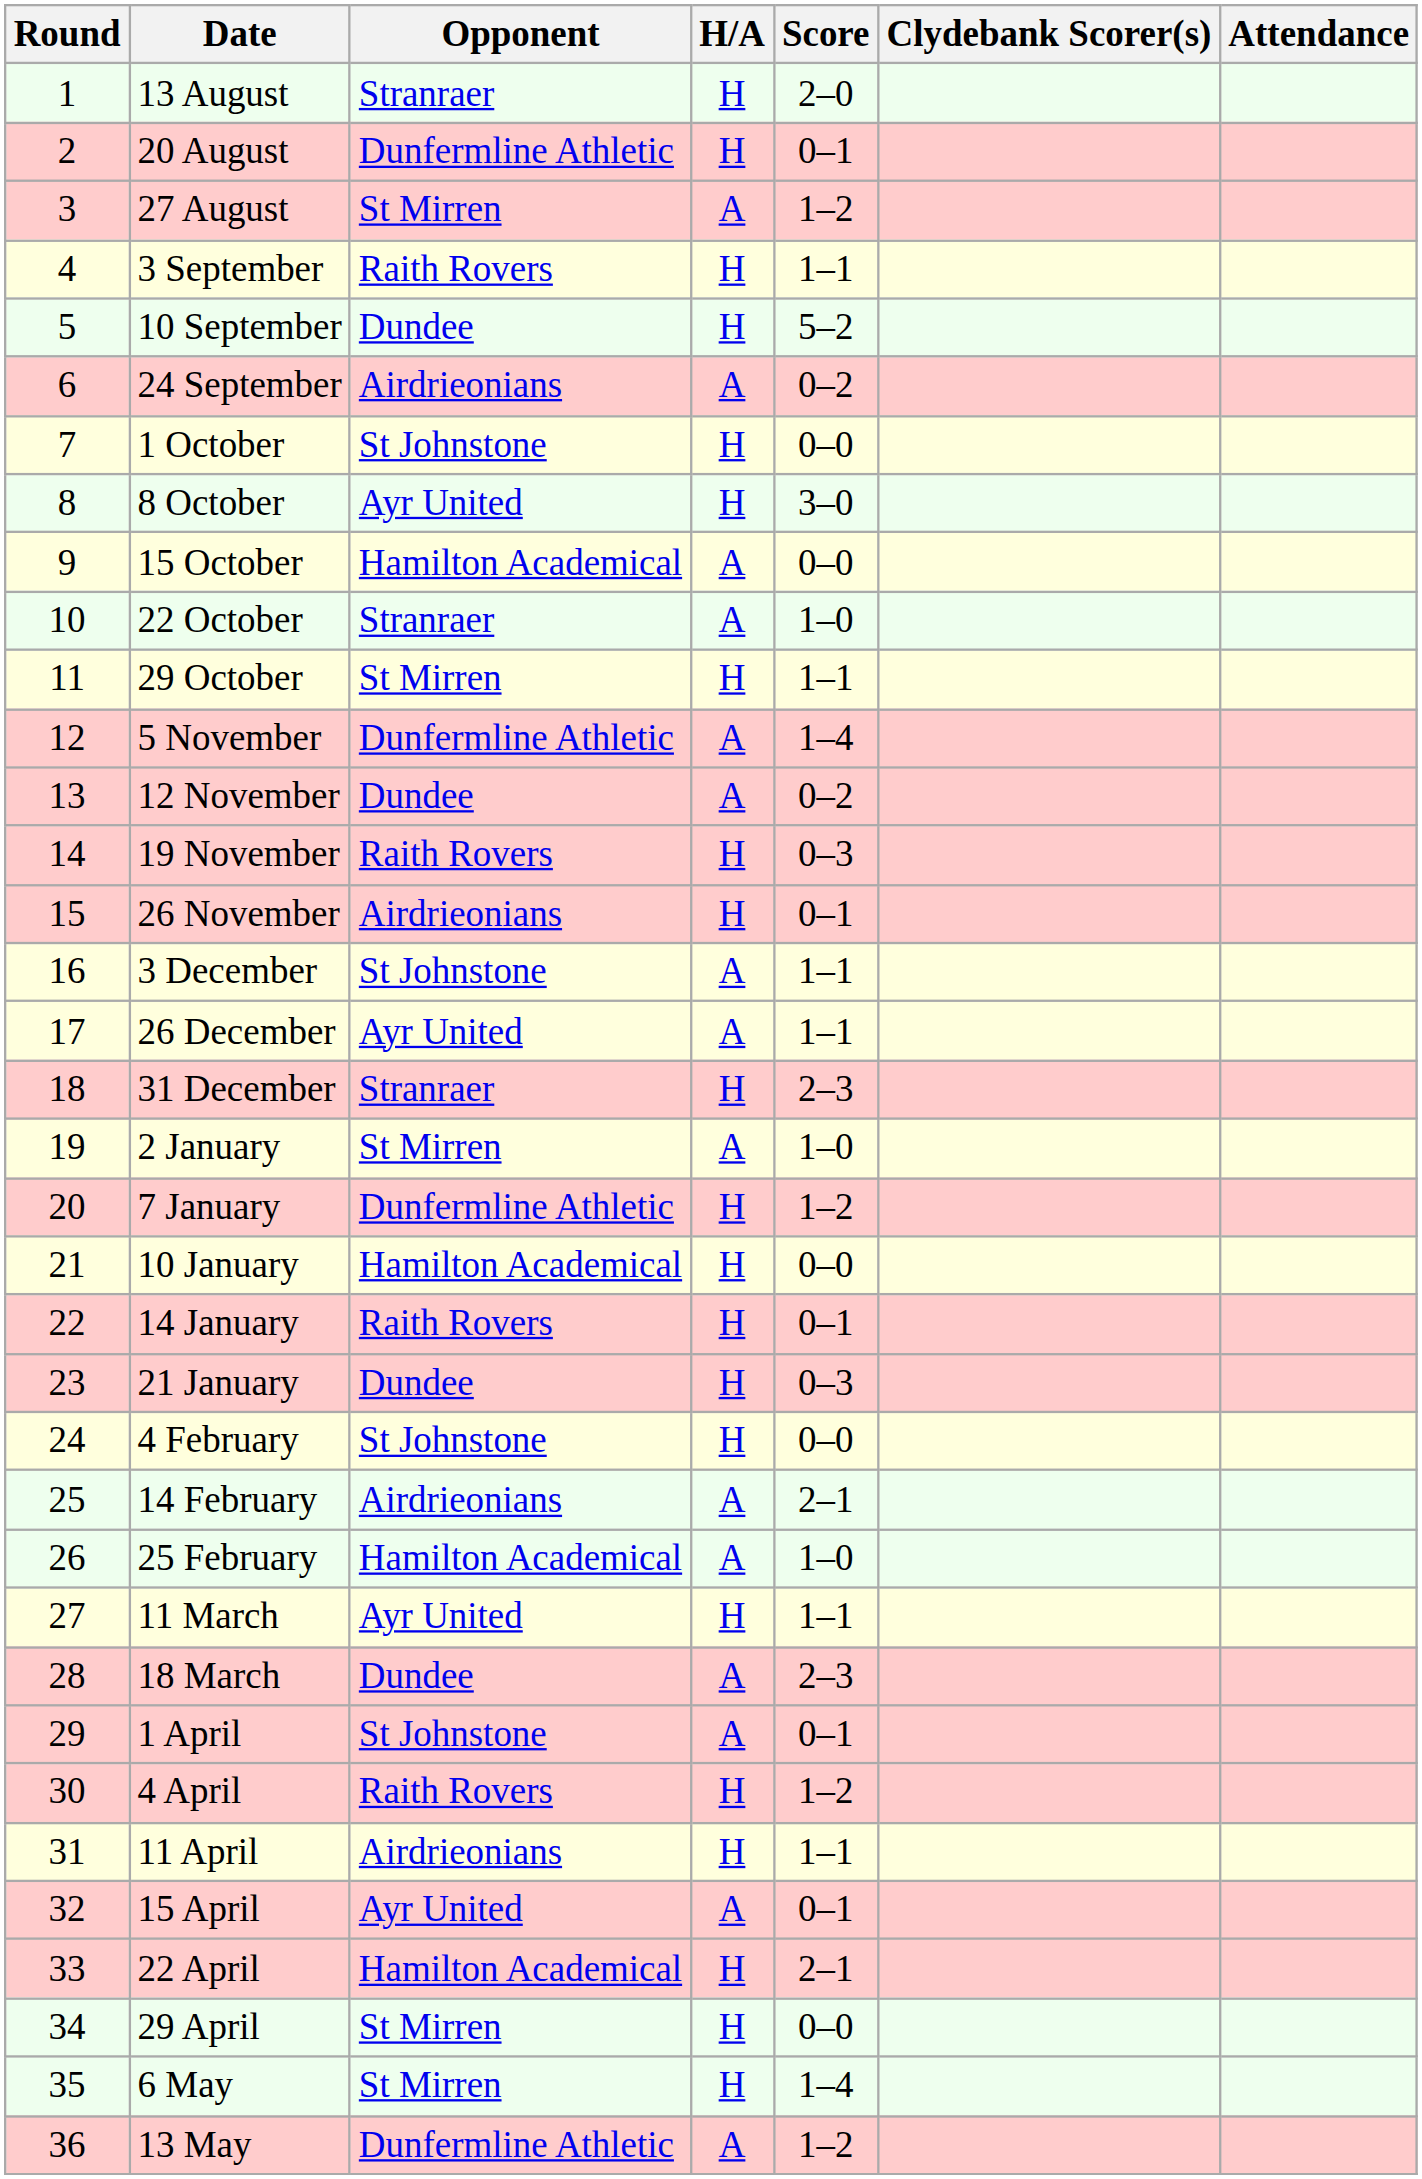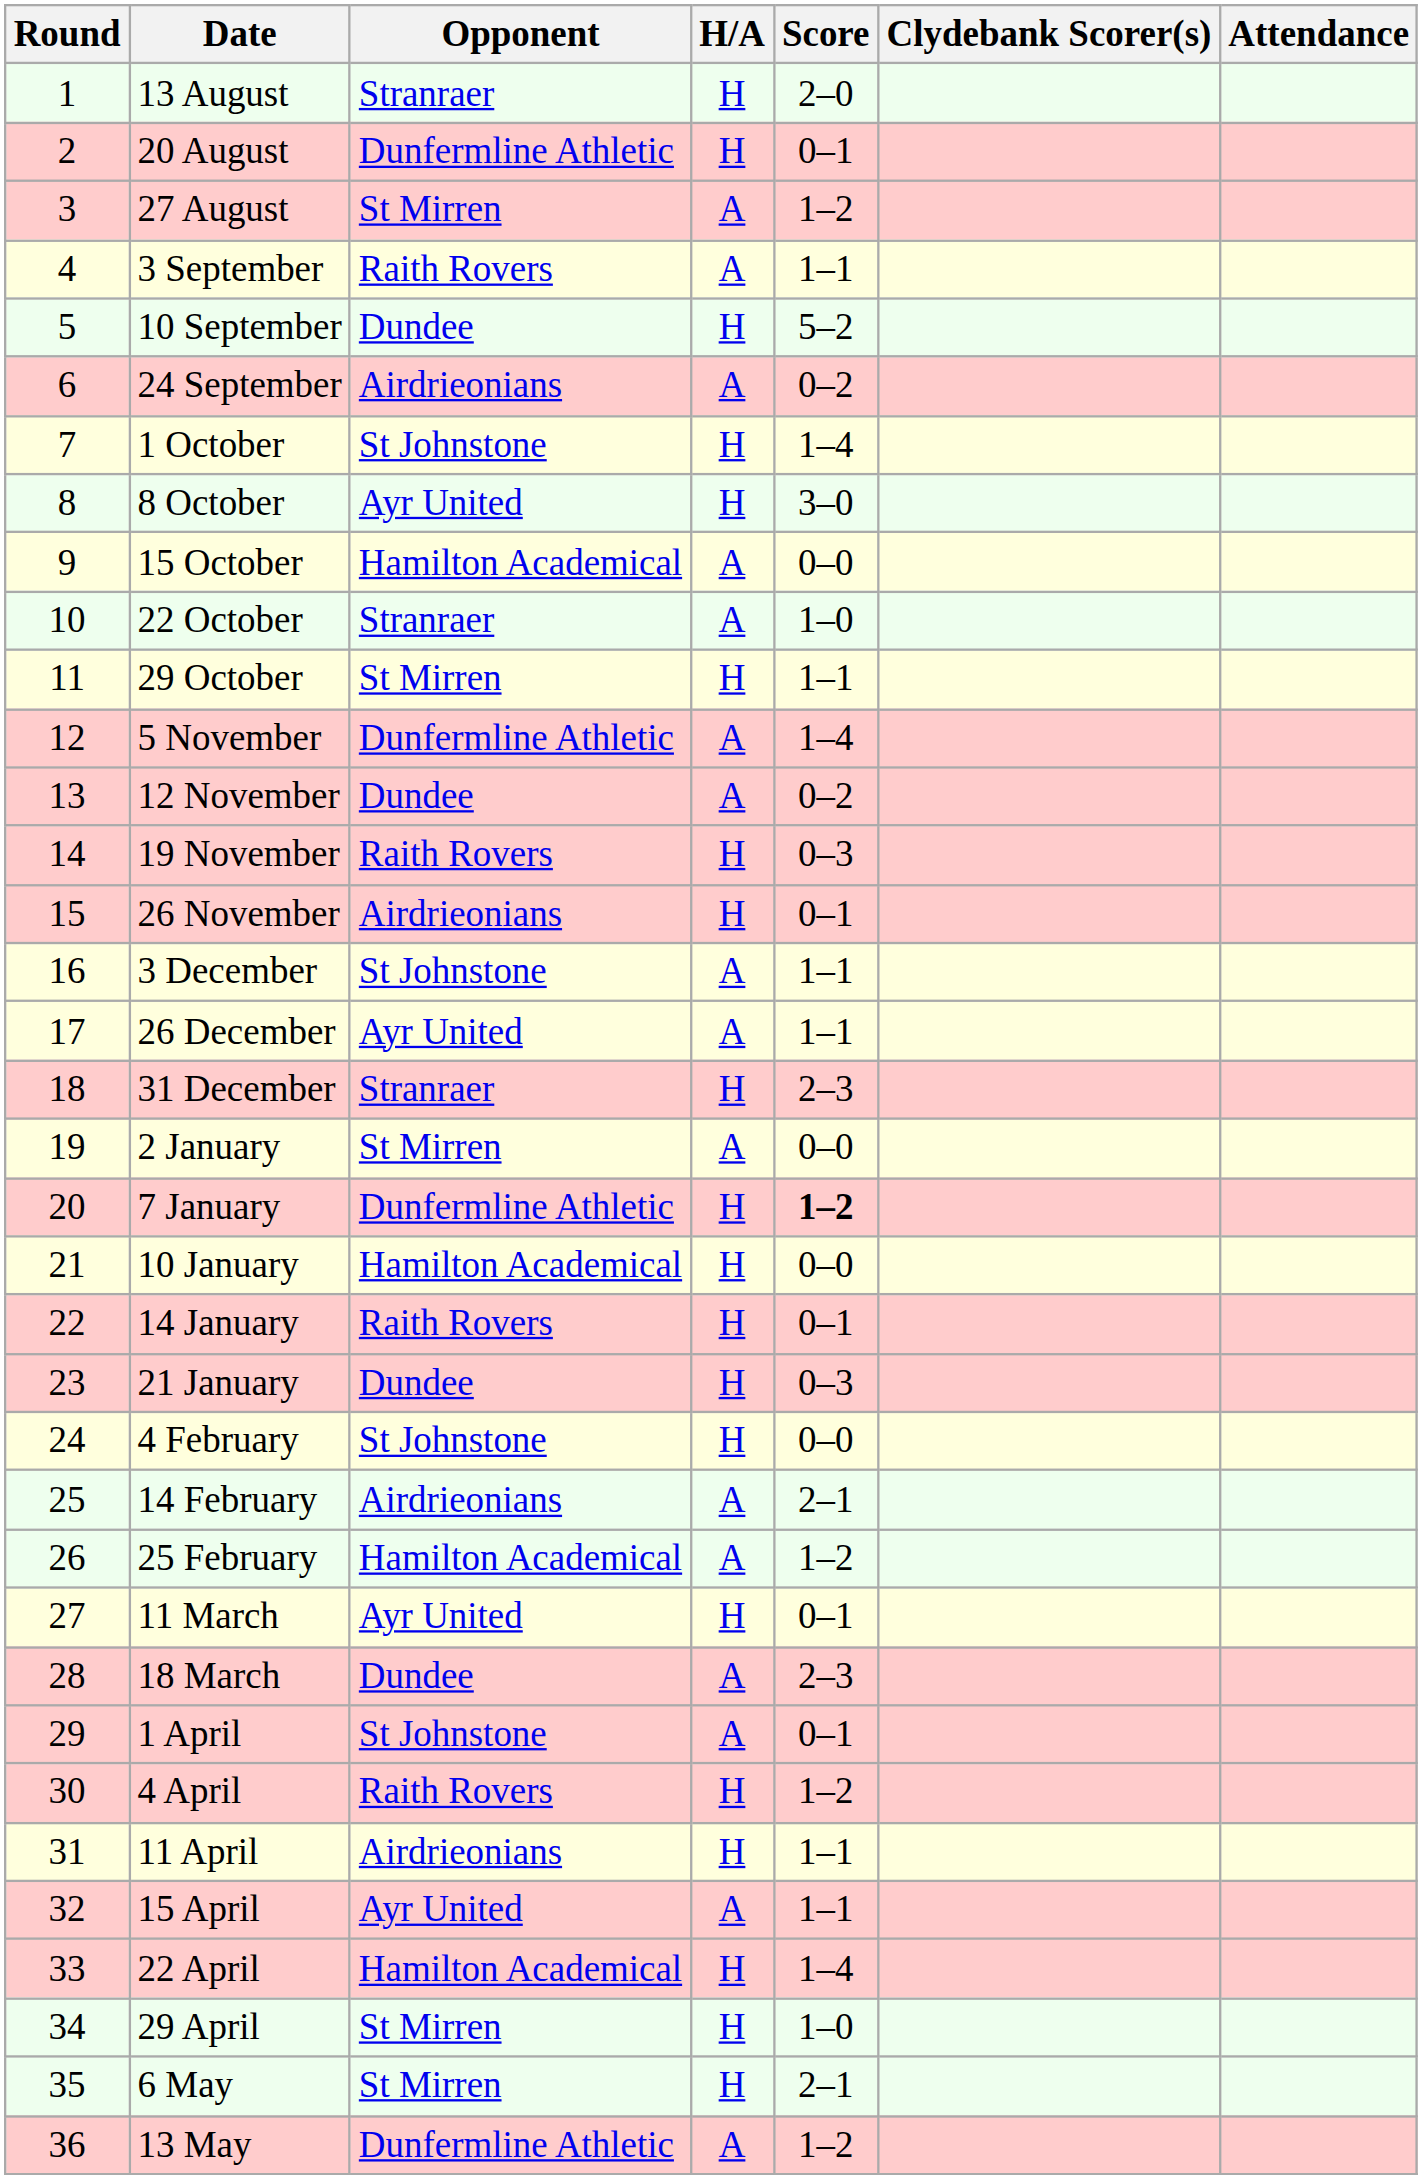 <table class="wikitable" style="text-align:center">
 <tr>
 <th>Round</th>
 <th>Date</th>
 <th>Opponent</th>
 <th>H/A</th>
 <th>Score</th>
 <th>Clydebank Scorer(s)</th>
 <th>Attendance</th>
 </tr>
 <tr bgcolor=#EEFFEE>
 <td>1</td>
 <td align=left>13 August</td>
 <td align=left><a href='#'>Stranraer</a></td>
 <td><a href='#'>H</a></td>
 <td>2–0</td>
 <td align=left></td>
 <td></td>
 </tr>
 <tr bgcolor=#FFCCCC>
 <td>2</td>
 <td align=left>20 August</td>
 <td align=left><a href='#'>Dunfermline Athletic</a></td>
 <td><a href='#'>H</a></td>
 <td>0–1</td>
 <td align=left></td>
 <td></td>
 </tr>
 <tr bgcolor=#FFCCCC>
 <td>3</td>
 <td align=left>27 August</td>
 <td align=left><a href='#'>St Mirren</a></td>
 <td><a href='#'>A</a></td>
 <td>1–2</td>
 <td align=left></td>
 <td></td>
 </tr>
 <tr bgcolor=#FFFFDD>
 <td>4</td>
 <td align=left>3 September</td>
 <td align=left><a href='#'>Raith Rovers</a></td>
-<td><a href='#'>H</a></td>
+<td><a href='#'>A</a></td>
 <td>1–1</td>
 <td align=left></td>
 <td></td>
 </tr>
 <tr bgcolor=#EEFFEE>
 <td>5</td>
 <td align=left>10 September</td>
 <td align=left><a href='#'>Dundee</a></td>
 <td><a href='#'>H</a></td>
 <td>5–2</td>
 <td align=left></td>
 <td></td>
 </tr>
 <tr bgcolor=#FFCCCC>
 <td>6</td>
 <td align=left>24 September</td>
 <td align=left><a href='#'>Airdrieonians</a></td>
 <td><a href='#'>A</a></td>
 <td>0–2</td>
 <td align=left></td>
 <td></td>
 </tr>
 <tr bgcolor=#FFFFDD>
 <td>7</td>
 <td align=left>1 October</td>
 <td align=left><a href='#'>St Johnstone</a></td>
 <td><a href='#'>H</a></td>
-<td>0–0</td>
+<td>1–4</td>
 <td align=left></td>
 <td></td>
 </tr>
 <tr bgcolor=#EEFFEE>
 <td>8</td>
 <td align=left>8 October</td>
 <td align=left><a href='#'>Ayr United</a></td>
 <td><a href='#'>H</a></td>
 <td>3–0</td>
 <td align=left></td>
 <td></td>
 </tr>
 <tr bgcolor=#FFFFDD>
 <td>9</td>
 <td align=left>15 October</td>
 <td align=left><a href='#'>Hamilton Academical</a></td>
 <td><a href='#'>A</a></td>
 <td>0–0</td>
 <td align=left></td>
 <td></td>
 </tr>
 <tr bgcolor=#EEFFEE>
 <td>10</td>
 <td align=left>22 October</td>
 <td align=left><a href='#'>Stranraer</a></td>
 <td><a href='#'>A</a></td>
 <td>1–0</td>
 <td align=left></td>
 <td></td>
 </tr>
 <tr bgcolor=#FFFFDD>
 <td>11</td>
 <td align=left>29 October</td>
 <td align=left><a href='#'>St Mirren</a></td>
 <td><a href='#'>H</a></td>
 <td>1–1</td>
 <td align=left></td>
 <td></td>
 </tr>
 <tr bgcolor=#FFCCCC>
 <td>12</td>
 <td align=left>5 November</td>
 <td align=left><a href='#'>Dunfermline Athletic</a></td>
 <td><a href='#'>A</a></td>
 <td>1–4</td>
 <td align=left></td>
 <td></td>
 </tr>
 <tr bgcolor=#FFCCCC>
 <td>13</td>
 <td align=left>12 November</td>
 <td align=left><a href='#'>Dundee</a></td>
 <td><a href='#'>A</a></td>
 <td>0–2</td>
 <td align=left></td>
 <td></td>
 </tr>
 <tr bgcolor=#FFCCCC>
 <td>14</td>
 <td align=left>19 November</td>
 <td align=left><a href='#'>Raith Rovers</a></td>
 <td><a href='#'>H</a></td>
 <td>0–3</td>
 <td align=left></td>
 <td></td>
 </tr>
 <tr bgcolor=#FFCCCC>
 <td>15</td>
 <td align=left>26 November</td>
 <td align=left><a href='#'>Airdrieonians</a></td>
 <td><a href='#'>H</a></td>
 <td>0–1</td>
 <td align=left></td>
 <td></td>
 </tr>
 <tr bgcolor=#FFFFDD>
 <td>16</td>
 <td align=left>3 December</td>
 <td align=left><a href='#'>St Johnstone</a></td>
 <td><a href='#'>A</a></td>
 <td>1–1</td>
 <td align=left></td>
 <td></td>
 </tr>
 <tr bgcolor=#FFFFDD>
 <td>17</td>
 <td align=left>26 December</td>
 <td align=left><a href='#'>Ayr United</a></td>
 <td><a href='#'>A</a></td>
 <td>1–1</td>
 <td align=left></td>
 <td></td>
 </tr>
 <tr bgcolor=#FFCCCC>
 <td>18</td>
 <td align=left>31 December</td>
 <td align=left><a href='#'>Stranraer</a></td>
 <td><a href='#'>H</a></td>
 <td>2–3</td>
 <td align=left></td>
 <td></td>
 </tr>
 <tr bgcolor=#FFFFDD>
 <td>19</td>
 <td align=left>2 January</td>
 <td align=left><a href='#'>St Mirren</a></td>
 <td><a href='#'>A</a></td>
-<td>1–0</td>
+<td>0–0</td>
 <td align=left></td>
 <td></td>
 </tr>
 <tr bgcolor=#FFCCCC>
 <td>20</td>
 <td align=left>7 January</td>
 <td align=left><a href='#'>Dunfermline Athletic</a></td>
 <td><a href='#'>H</a></td>
-<td>1–2</td>
+<td><strong>1–2</strong></td>
 <td align=left></td>
 <td></td>
 </tr>
 <tr bgcolor=#FFFFDD>
 <td>21</td>
 <td align=left>10 January</td>
 <td align=left><a href='#'>Hamilton Academical</a></td>
 <td><a href='#'>H</a></td>
 <td>0–0</td>
 <td align=left></td>
 <td></td>
 </tr>
 <tr bgcolor=#FFCCCC>
 <td>22</td>
 <td align=left>14 January</td>
 <td align=left><a href='#'>Raith Rovers</a></td>
 <td><a href='#'>H</a></td>
 <td>0–1</td>
 <td align=left></td>
 <td></td>
 </tr>
 <tr bgcolor=#FFCCCC>
 <td>23</td>
 <td align=left>21 January</td>
 <td align=left><a href='#'>Dundee</a></td>
 <td><a href='#'>H</a></td>
 <td>0–3</td>
 <td align=left></td>
 <td></td>
 </tr>
 <tr bgcolor=#FFFFDD>
 <td>24</td>
 <td align=left>4 February</td>
 <td align=left><a href='#'>St Johnstone</a></td>
 <td><a href='#'>H</a></td>
 <td>0–0</td>
 <td align=left></td>
 <td></td>
 </tr>
 <tr bgcolor=#EEFFEE>
 <td>25</td>
 <td align=left>14 February</td>
 <td align=left><a href='#'>Airdrieonians</a></td>
 <td><a href='#'>A</a></td>
 <td>2–1</td>
 <td align=left></td>
 <td></td>
 </tr>
 <tr bgcolor=#EEFFEE>
 <td>26</td>
 <td align=left>25 February</td>
 <td align=left><a href='#'>Hamilton Academical</a></td>
 <td><a href='#'>A</a></td>
-<td>1–0</td>
+<td>1–2</td>
 <td align=left></td>
 <td></td>
 </tr>
 <tr bgcolor=#FFFFDD>
 <td>27</td>
 <td align=left>11 March</td>
 <td align=left><a href='#'>Ayr United</a></td>
 <td><a href='#'>H</a></td>
-<td>1–1</td>
+<td>0–1</td>
 <td align=left></td>
 <td></td>
 </tr>
 <tr bgcolor=#FFCCCC>
 <td>28</td>
 <td align=left>18 March</td>
 <td align=left><a href='#'>Dundee</a></td>
 <td><a href='#'>A</a></td>
 <td>2–3</td>
 <td align=left></td>
 <td></td>
 </tr>
 <tr bgcolor=#FFCCCC>
 <td>29</td>
 <td align=left>1 April</td>
 <td align=left><a href='#'>St Johnstone</a></td>
 <td><a href='#'>A</a></td>
 <td>0–1</td>
 <td align=left></td>
 <td></td>
 </tr>
 <tr bgcolor=#FFCCCC>
 <td>30</td>
 <td align=left>4 April</td>
 <td align=left><a href='#'>Raith Rovers</a></td>
 <td><a href='#'>H</a></td>
 <td>1–2</td>
 <td align=left></td>
 <td></td>
 </tr>
 <tr bgcolor=#FFFFDD>
 <td>31</td>
 <td align=left>11 April</td>
 <td align=left><a href='#'>Airdrieonians</a></td>
 <td><a href='#'>H</a></td>
 <td>1–1</td>
 <td align=left></td>
 <td></td>
 </tr>
 <tr bgcolor=#FFCCCC>
 <td>32</td>
 <td align=left>15 April</td>
 <td align=left><a href='#'>Ayr United</a></td>
 <td><a href='#'>A</a></td>
-<td>0–1</td>
+<td>1–1</td>
 <td align=left></td>
 <td></td>
 </tr>
 <tr bgcolor=#FFCCCC>
 <td>33</td>
 <td align=left>22 April</td>
 <td align=left><a href='#'>Hamilton Academical</a></td>
 <td><a href='#'>H</a></td>
-<td>2–1</td>
+<td>1–4</td>
 <td align=left></td>
 <td></td>
 </tr>
 <tr bgcolor=#EEFFEE>
 <td>34</td>
 <td align=left>29 April</td>
 <td align=left><a href='#'>St Mirren</a></td>
 <td><a href='#'>H</a></td>
-<td>0–0</td>
+<td>1–0</td>
 <td align=left></td>
 <td></td>
 </tr>
 <tr bgcolor=#EEFFEE>
 <td>35</td>
 <td align=left>6 May</td>
 <td align=left><a href='#'>St Mirren</a></td>
 <td><a href='#'>H</a></td>
-<td>1–4</td>
+<td>2–1</td>
 <td align=left></td>
 <td></td>
 </tr>
 <tr bgcolor=#FFCCCC>
 <td>36</td>
 <td align=left>13 May</td>
 <td align=left><a href='#'>Dunfermline Athletic</a></td>
 <td><a href='#'>A</a></td>
 <td>1–2</td>
 <td align=left></td>
 <td></td>
 </tr>
 <tr>
 </tr>
 </table>
